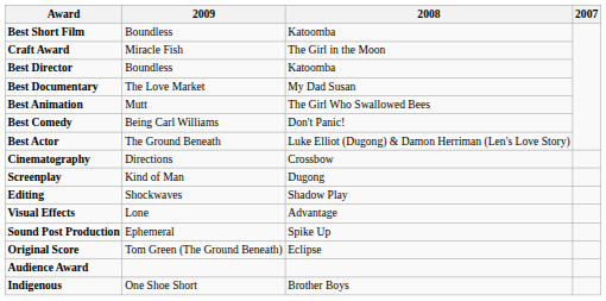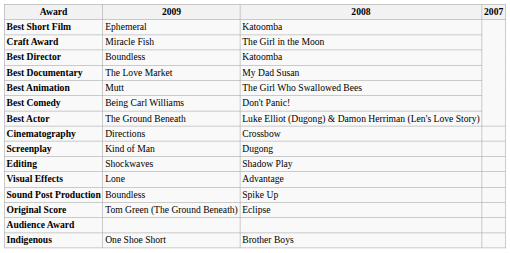 <table class="wikitable">
 <tr>
 <th>Award</th>
 <th>2009</th>
 <th>2008</th>
 <th>2007</th>
 </tr>
 <tr>
 <td><strong>Best Short Film</strong></td>
-<td>Boundless</td>
+<td>Ephemeral</td>
 <td>Katoomba</td>
 </tr>
 <tr>
 <td><strong>Craft Award</strong></td>
 <td>Miracle Fish</td>
 <td>The Girl in the Moon</td>
 </tr>
 <tr>
 <td><strong>Best Director</strong></td>
 <td>Boundless</td>
 <td>Katoomba</td>
 </tr>
 <tr>
 <td><strong>Best Documentary</strong></td>
 <td>The Love Market</td>
 <td>My Dad Susan</td>
 </tr>
 <tr>
 <td><strong>Best Animation</strong></td>
 <td>Mutt</td>
 <td>The Girl Who Swallowed Bees</td>
 </tr>
 <tr>
 <td><strong>Best Comedy</strong></td>
 <td>Being Carl Williams</td>
 <td>Don't Panic!</td>
 </tr>
 <tr>
 <td><strong>Best Actor</strong></td>
 <td>The Ground Beneath</td>
 <td>Luke Elliot (Dugong) & Damon Herriman (Len's Love Story)</td>
 </tr>
 <tr>
 <td><strong>Cinematography</strong></td>
 <td>Directions</td>
 <td>Crossbow</td>
 <td></td>
 </tr>
 <tr>
 <td><strong>Screenplay</strong></td>
 <td>Kind of Man</td>
 <td>Dugong</td>
 <td></td>
 </tr>
 <tr>
 <td><strong>Editing</strong></td>
 <td>Shockwaves</td>
 <td>Shadow Play</td>
 <td></td>
 </tr>
 <tr>
 <td><strong>Visual Effects</strong></td>
 <td>Lone</td>
 <td>Advantage</td>
 <td></td>
 </tr>
 <tr>
 <td><strong>Sound Post Production</strong></td>
-<td>Ephemeral</td>
+<td>Boundless</td>
 <td>Spike Up</td>
 <td></td>
 </tr>
 <tr>
 <td><strong>Original Score</strong></td>
 <td>Tom Green (The Ground Beneath)</td>
 <td>Eclipse</td>
 <td></td>
 </tr>
 <tr>
 <td><strong>Audience Award</strong></td>
 <td></td>
 <td></td>
 <td></td>
 </tr>
 <tr>
 <td><strong>Indigenous</strong></td>
 <td>One Shoe Short</td>
 <td>Brother Boys</td>
 </tr>
 </table>
